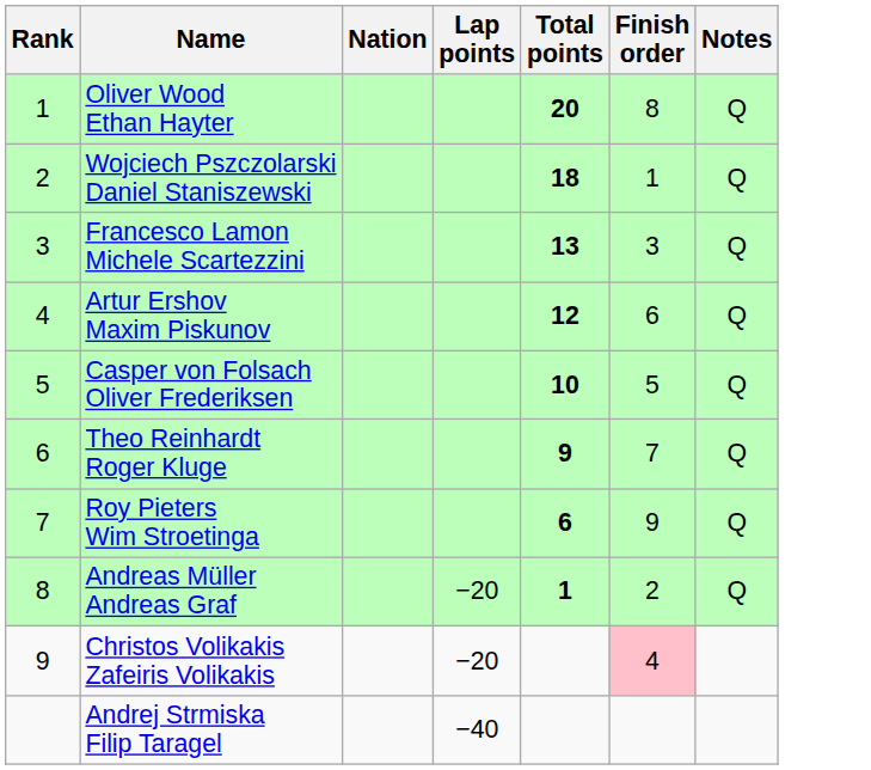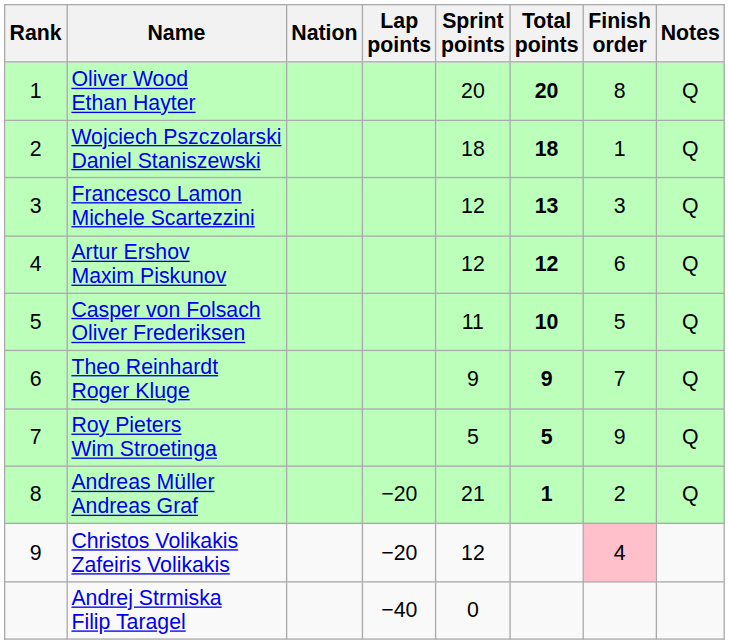 <table class="wikitable sortable" style="text-align:center">
 <tr>
 <th>Rank</th>
 <th>Name</th>
 <th>Nation</th>
 <th>Lap<br>points</th>
+<th>Sprint<br>points</th>
 <th>Total<br>points</th>
 <th>Finish<br>order</th>
 <th>Notes</th>
 </tr>
 <tr bgcolor=bbffbb>
 <td>1</td>
 <td align=left><a href='#'>Oliver Wood</a><br><a href='#'>Ethan Hayter</a></td>
 <td align=left></td>
 <td></td>
+<td>20</td>
 <td><strong>20</strong></td>
 <td>8</td>
 <td>Q</td>
 </tr>
 <tr bgcolor=bbffbb>
 <td>2</td>
 <td align=left><a href='#'>Wojciech Pszczolarski</a><br><a href='#'>Daniel Staniszewski</a></td>
 <td align=left></td>
 <td></td>
+<td>18</td>
 <td><strong>18</strong></td>
 <td>1</td>
 <td>Q</td>
 </tr>
 <tr bgcolor=bbffbb>
 <td>3</td>
 <td align=left><a href='#'>Francesco Lamon</a><br><a href='#'>Michele Scartezzini</a></td>
 <td align=left></td>
 <td></td>
+<td>12</td>
 <td><strong>13</strong></td>
 <td>3</td>
 <td>Q</td>
 </tr>
 <tr bgcolor=bbffbb>
 <td>4</td>
 <td align=left><a href='#'>Artur Ershov</a><br><a href='#'>Maxim Piskunov</a></td>
 <td align=left></td>
 <td></td>
+<td>12</td>
 <td><strong>12</strong></td>
 <td>6</td>
 <td>Q</td>
 </tr>
 <tr bgcolor=bbffbb>
 <td>5</td>
 <td align=left><a href='#'>Casper von Folsach</a><br><a href='#'>Oliver Frederiksen</a></td>
 <td align=left></td>
 <td></td>
+<td>11</td>
 <td><strong>10</strong></td>
 <td>5</td>
 <td>Q</td>
 </tr>
 <tr bgcolor=bbffbb>
 <td>6</td>
 <td align=left><a href='#'>Theo Reinhardt</a><br><a href='#'>Roger Kluge</a></td>
 <td align=left></td>
 <td></td>
+<td>9</td>
 <td><strong>9</strong></td>
 <td>7</td>
 <td>Q</td>
 </tr>
 <tr bgcolor=bbffbb>
 <td>7</td>
 <td align=left><a href='#'>Roy Pieters</a><br><a href='#'>Wim Stroetinga</a></td>
 <td align=left></td>
 <td></td>
-<td><strong>6</strong></td>
+<td>5</td>
+<td><strong>5</strong></td>
 <td>9</td>
 <td>Q</td>
 </tr>
 <tr bgcolor=bbffbb>
 <td>8</td>
 <td align=left><a href='#'>Andreas Müller</a><br><a href='#'>Andreas Graf</a></td>
 <td align=left></td>
 <td>−20</td>
+<td>21</td>
 <td><strong>1</strong></td>
 <td>2</td>
 <td>Q</td>
 </tr>
 <tr>
 <td>9</td>
 <td align=left><a href='#'>Christos Volikakis</a><br><a href='#'>Zafeiris Volikakis</a></td>
 <td align=left></td>
 <td>−20</td>
+<td>12</td>
 <td><strong></strong></td>
 <td style="background: pink;">4</td>
 <td></td>
 </tr>
 <tr>
 <td></td>
 <td align=left><a href='#'>Andrej Strmiska</a><br><a href='#'>Filip Taragel</a></td>
 <td align=left></td>
 <td>−40</td>
+<td>0</td>
 <td><strong></strong></td>
 <td></td>
 <td></td>
 </tr>
 </table>
